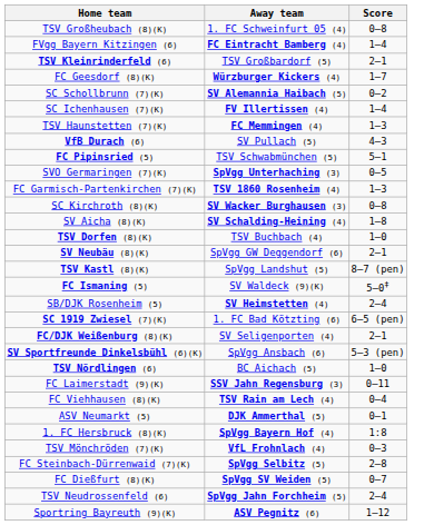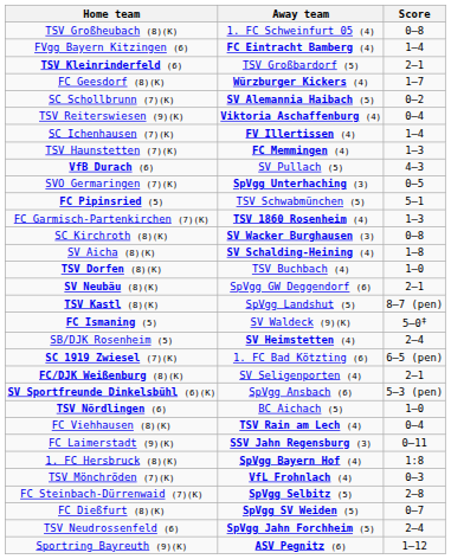 <table class="wikitable" style="text-align: center">
 <tr>
 <th>Home team</th>
 <th>Away team</th>
 <th>Score</th>
 </tr>
 <tr>
 <td><a href='#'>TSV Großheubach</a> <small>(8)(K)</small></td>
 <td><a href='#'>1. FC Schweinfurt 05</a> <small>(4)</small></td>
 <td>0–8</td>
 </tr>
 <tr>
 <td><a href='#'>FVgg Bayern Kitzingen</a> <small>(6)</small></td>
 <td><strong><a href='#'>FC Eintracht Bamberg</a></strong> <small>(4)</small></td>
 <td>1–4</td>
 </tr>
 <tr>
 <td><strong><a href='#'>TSV Kleinrinderfeld</a></strong> <small>(6)</small></td>
 <td><a href='#'>TSV Großbardorf</a> <small>(5)</small></td>
 <td>2–1</td>
 </tr>
 <tr>
 <td><a href='#'>FC Geesdorf</a> <small>(8)(K)</small></td>
 <td><strong><a href='#'>Würzburger Kickers</a></strong> <small>(4)</small></td>
 <td>1–7</td>
 </tr>
 <tr>
 <td><a href='#'>SC Schollbrunn</a> <small>(7)(K)</small></td>
 <td><strong><a href='#'>SV Alemannia Haibach</a></strong> <small>(5)</small></td>
 <td>0–2</td>
 </tr>
 <tr>
+<td><a href='#'>TSV Reiterswiesen</a> <small>(9)(K)</small></td>
+<td><strong><a href='#'>Viktoria Aschaffenburg</a></strong> <small>(4)</small></td>
+<td>0–4</td>
+</tr>
+<tr>
 <td><a href='#'>SC Ichenhausen</a> <small>(7)(K)</small></td>
 <td><strong><a href='#'>FV Illertissen</a></strong> <small>(4)</small></td>
 <td>1–4</td>
 </tr>
 <tr>
 <td><a href='#'>TSV Haunstetten</a> <small>(7)(K)</small></td>
 <td><strong><a href='#'>FC Memmingen</a></strong> <small>(4)</small></td>
 <td>1–3</td>
 </tr>
 <tr>
 <td><strong><a href='#'>VfB Durach</a></strong> <small>(6)</small></td>
 <td><a href='#'>SV Pullach</a> <small>(5)</small></td>
 <td>4–3</td>
 </tr>
 <tr>
+<td><a href='#'>SVO Germaringen</a> <small>(7)(K)</small></td>
+<td><strong><a href='#'>SpVgg Unterhaching</a></strong> <small>(3)</small></td>
+<td>0–5</td>
+</tr>
+<tr>
 <td><strong><a href='#'>FC Pipinsried</a></strong> <small>(5)</small></td>
 <td><a href='#'>TSV Schwabmünchen</a> <small>(5)</small></td>
 <td>5–1</td>
-</tr>
-<tr>
-<td><a href='#'>SVO Germaringen</a> <small>(7)(K)</small></td>
-<td><strong><a href='#'>SpVgg Unterhaching</a></strong> <small>(3)</small></td>
-<td>0–5</td>
 </tr>
 <tr>
 <td><a href='#'>FC Garmisch-Partenkirchen</a> <small>(7)(K)</small></td>
 <td><strong><a href='#'>TSV 1860 Rosenheim</a></strong> <small>(4)</small></td>
 <td>1–3</td>
 </tr>
 <tr>
 <td><a href='#'>SC Kirchroth</a> <small>(8)(K)</small></td>
 <td><strong><a href='#'>SV Wacker Burghausen</a></strong> <small>(3)</small></td>
 <td>0–8</td>
 </tr>
 <tr>
 <td><a href='#'>SV Aicha</a> <small>(8)(K)</small></td>
 <td><strong><a href='#'>SV Schalding-Heining</a></strong> <small>(4)</small></td>
 <td>1–8</td>
 </tr>
 <tr>
 <td><strong><a href='#'>TSV Dorfen</a></strong> <small>(8)(K)</small></td>
 <td><a href='#'>TSV Buchbach</a> <small>(4)</small></td>
 <td>1–0</td>
 </tr>
 <tr>
 <td><strong><a href='#'>SV Neubäu</a></strong> <small>(8)(K)</small></td>
 <td><a href='#'>SpVgg GW Deggendorf</a> <small>(6)</small></td>
 <td>2–1</td>
 </tr>
 <tr>
 <td><strong><a href='#'>TSV Kastl</a></strong> <small>(8)(K)</small></td>
 <td><a href='#'>SpVgg Landshut</a> <small>(5)</small></td>
 <td>8–7 (pen)</td>
 </tr>
 <tr>
 <td><strong><a href='#'>FC Ismaning</a></strong> <small>(5)</small></td>
 <td><a href='#'>SV Waldeck</a> <small>(9)(K)</small></td>
 <td>5–0<sup>‡</sup></td>
 </tr>
 <tr>
 <td><a href='#'>SB/DJK Rosenheim</a> <small>(5)</small></td>
 <td><strong><a href='#'>SV Heimstetten</a></strong> <small>(4)</small></td>
 <td>2–4</td>
 </tr>
 <tr>
 <td><strong><a href='#'>SC 1919 Zwiesel</a></strong> <small>(7)(K)</small></td>
 <td><a href='#'>1. FC Bad Kötzting</a> <small>(6)</small></td>
 <td>6–5 (pen)</td>
 </tr>
 <tr>
 <td><strong><a href='#'>FC/DJK Weißenburg</a></strong> <small>(8)(K)</small></td>
 <td><a href='#'>SV Seligenporten</a> <small>(4)</small></td>
 <td>2–1</td>
 </tr>
 <tr>
 <td><strong><a href='#'>SV Sportfreunde Dinkelsbühl</a></strong> <small>(6)(K)</small></td>
 <td><a href='#'>SpVgg Ansbach</a> <small>(6)</small></td>
 <td>5–3 (pen)</td>
 </tr>
 <tr>
 <td><strong><a href='#'>TSV Nördlingen</a></strong> <small>(6)</small></td>
 <td><a href='#'>BC Aichach</a> <small>(5)</small></td>
 <td>1–0</td>
 </tr>
 <tr>
-<td><a href='#'>FC Laimerstadt</a> <small>(9)(K)</small></td>
-<td><strong><a href='#'>SSV Jahn Regensburg</a></strong> <small>(3)</small></td>
-<td>0–11</td>
-</tr>
-<tr>
 <td><a href='#'>FC Viehhausen</a> <small>(8)(K)</small></td>
 <td><strong><a href='#'>TSV Rain am Lech</a></strong> <small>(4)</small></td>
 <td>0–4</td>
 </tr>
 <tr>
-<td><a href='#'>ASV Neumarkt</a> <small>(5)</small></td>
-<td><strong><a href='#'>DJK Ammerthal</a></strong> <small>(5)</small></td>
-<td>0–1</td>
+<td><a href='#'>FC Laimerstadt</a> <small>(9)(K)</small></td>
+<td><strong><a href='#'>SSV Jahn Regensburg</a></strong> <small>(3)</small></td>
+<td>0–11</td>
 </tr>
 <tr>
 <td><a href='#'>1. FC Hersbruck</a> <small>(8)(K)</small></td>
 <td><strong><a href='#'>SpVgg Bayern Hof</a></strong> <small>(4)</small></td>
 <td>1:8</td>
 </tr>
 <tr>
 <td><a href='#'>TSV Mönchröden</a> <small>(7)(K)</small></td>
 <td><strong><a href='#'>VfL Frohnlach</a></strong> <small>(4)</small></td>
 <td>0–3</td>
 </tr>
 <tr>
 <td><a href='#'>FC Steinbach-Dürrenwaid</a> <small>(7)(K)</small></td>
 <td><strong><a href='#'>SpVgg Selbitz</a></strong> <small>(5)</small></td>
 <td>2–8</td>
 </tr>
 <tr>
 <td><a href='#'>FC Dießfurt</a> <small>(8)(K)</small></td>
 <td><strong><a href='#'>SpVgg SV Weiden</a></strong> <small>(5)</small></td>
 <td>0–7</td>
 </tr>
 <tr>
 <td><a href='#'>TSV Neudrossenfeld</a> <small>(6)</small></td>
 <td><strong><a href='#'>SpVgg Jahn Forchheim</a></strong> <small>(5)</small></td>
 <td>2–4</td>
 </tr>
 <tr>
 <td><a href='#'>Sportring Bayreuth</a> <small>(9)(K)</small></td>
 <td><strong><a href='#'>ASV Pegnitz</a></strong> <small>(6)</small></td>
 <td>1–12</td>
 </tr>
 </table>
